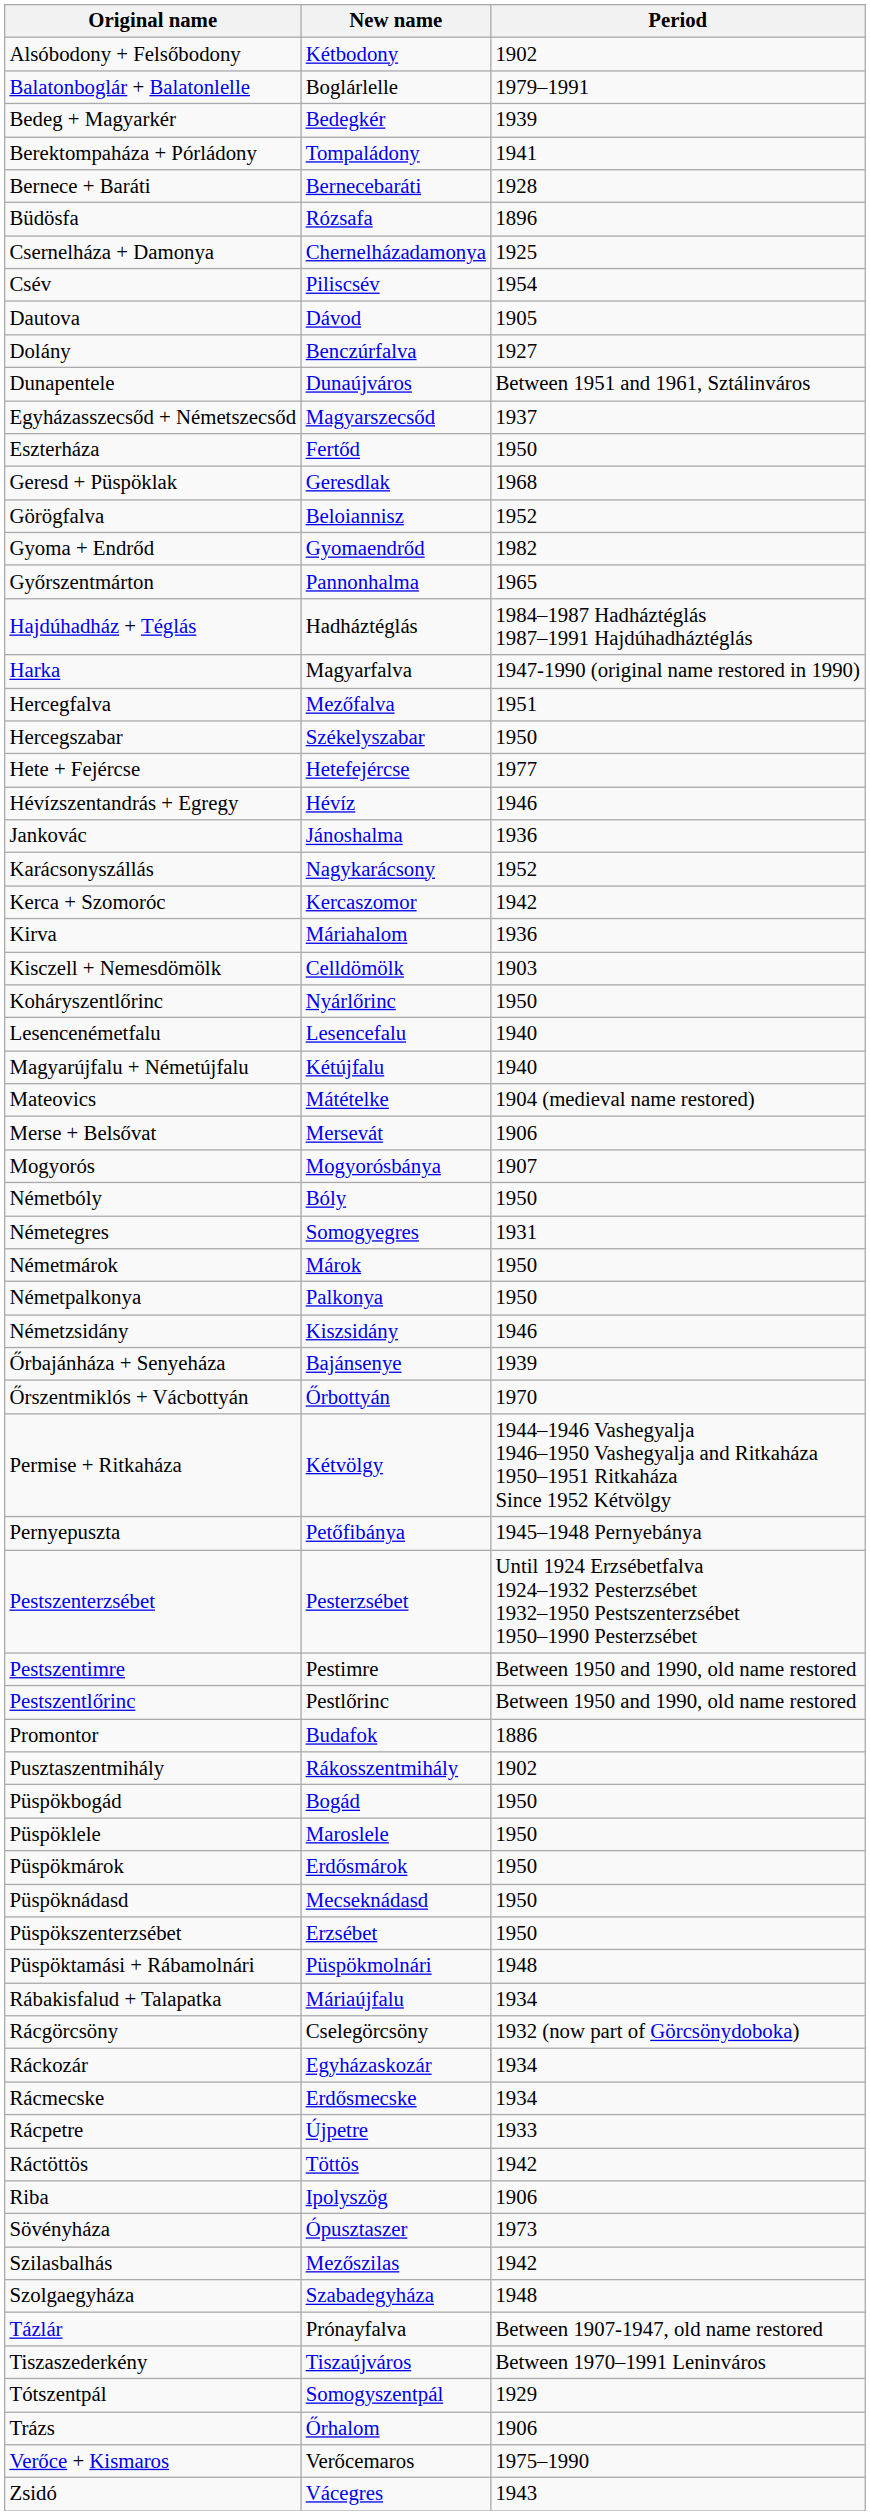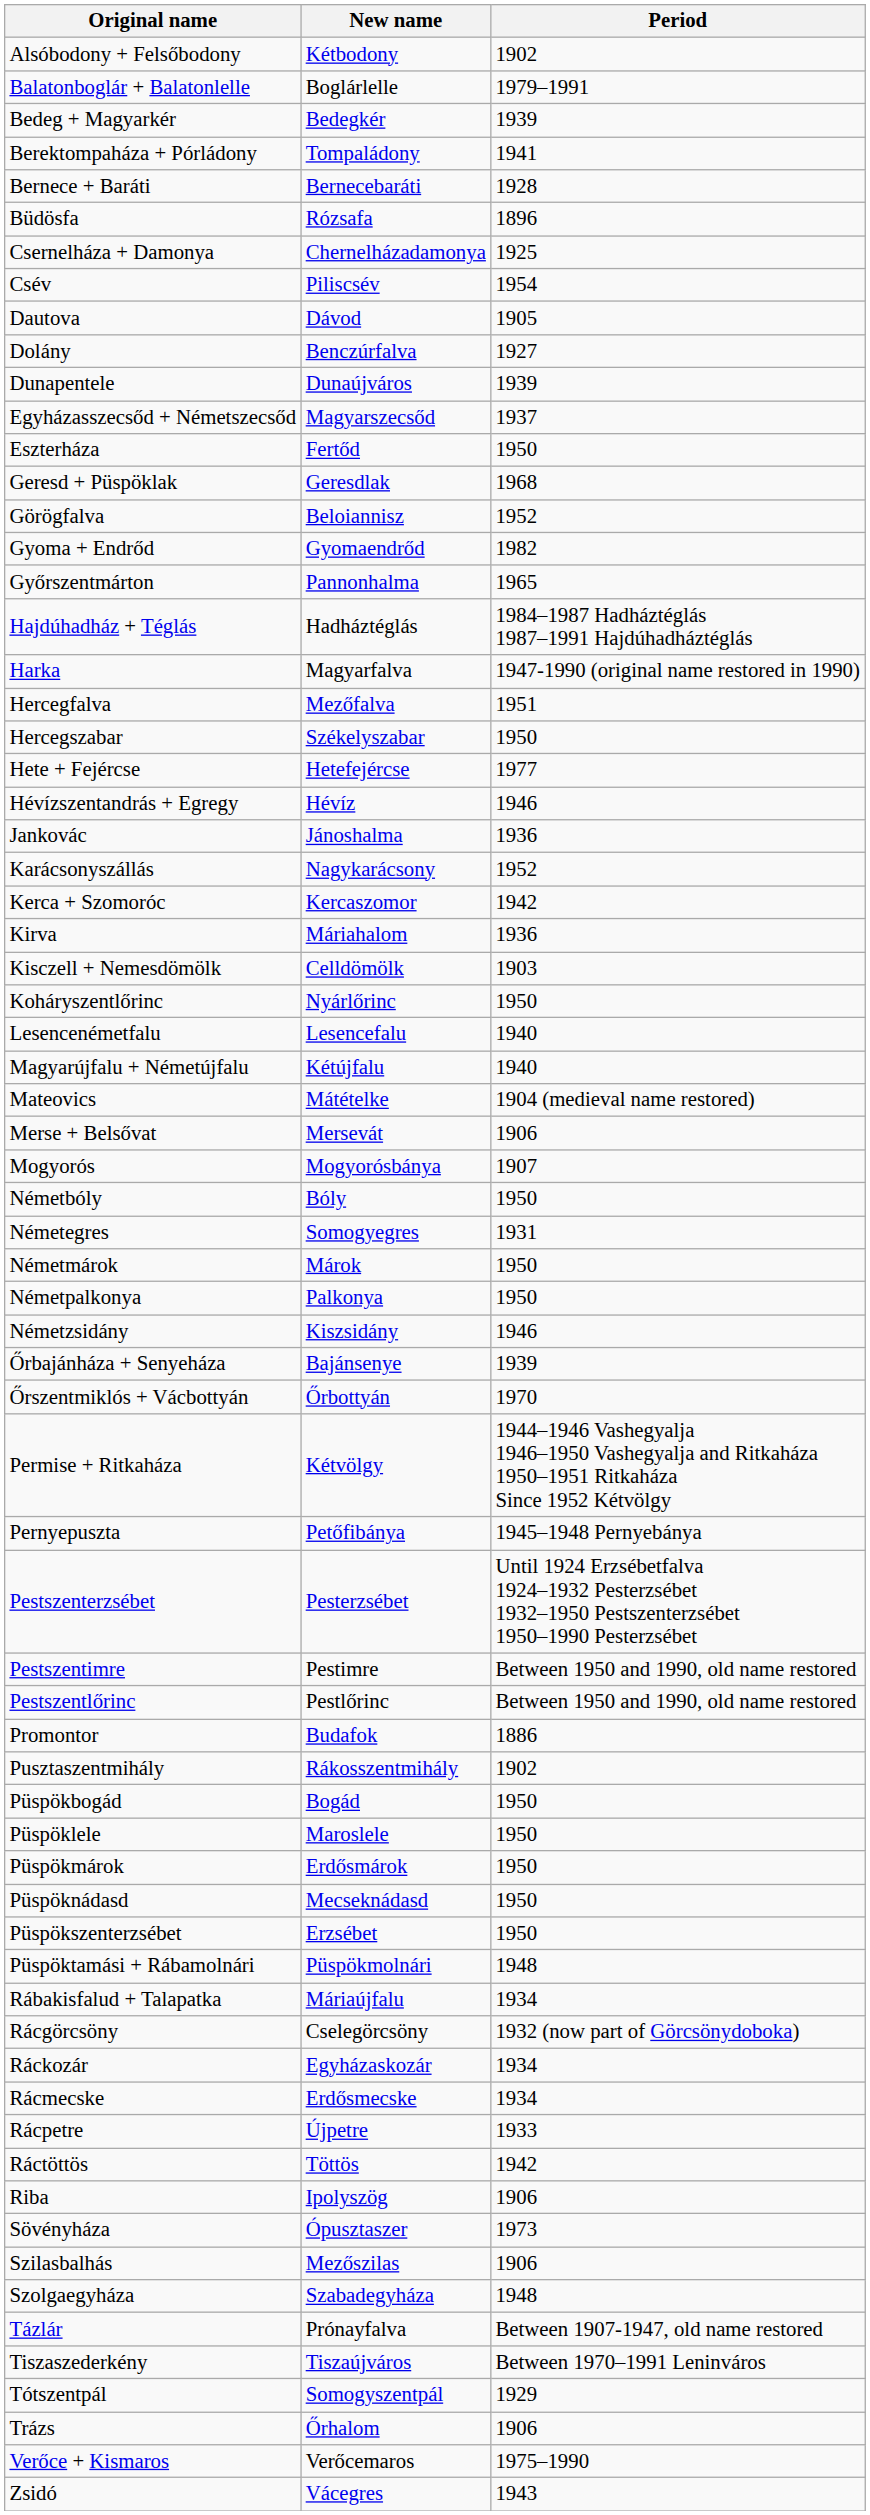 <table class="wikitable">
 <tr>
 <th>Original name</th>
 <th>New name</th>
 <th>Period</th>
 </tr>
 <tr>
 <td>Alsóbodony + Felsőbodony</td>
 <td><a href='#'>Kétbodony</a></td>
 <td>1902</td>
 </tr>
 <tr>
 <td><a href='#'>Balatonboglár</a> + <a href='#'>Balatonlelle</a></td>
 <td>Boglárlelle</td>
 <td>1979–1991</td>
 </tr>
 <tr>
 <td>Bedeg + Magyarkér</td>
 <td><a href='#'>Bedegkér</a></td>
 <td>1939</td>
 </tr>
 <tr>
 <td>Berektompaháza + Pórládony</td>
 <td><a href='#'>Tompaládony</a></td>
 <td>1941</td>
 </tr>
 <tr>
 <td>Bernece + Baráti</td>
 <td><a href='#'>Bernecebaráti</a></td>
 <td>1928</td>
 </tr>
 <tr>
 <td>Büdösfa</td>
 <td><a href='#'>Rózsafa</a></td>
 <td>1896</td>
 </tr>
 <tr>
 <td>Csernelháza + Damonya</td>
 <td><a href='#'>Chernelházadamonya</a></td>
 <td>1925</td>
 </tr>
 <tr>
 <td>Csév</td>
 <td><a href='#'>Piliscsév</a></td>
 <td>1954</td>
 </tr>
 <tr>
 <td>Dautova</td>
 <td><a href='#'>Dávod</a></td>
 <td>1905</td>
 </tr>
 <tr>
 <td>Dolány</td>
 <td><a href='#'>Benczúrfalva</a></td>
 <td>1927</td>
 </tr>
 <tr>
 <td>Dunapentele</td>
 <td><a href='#'>Dunaújváros</a></td>
-<td>Between 1951 and 1961, Sztálinváros</td>
+<td>1939</td>
 </tr>
 <tr>
 <td>Egyházasszecsőd + Németszecsőd</td>
 <td><a href='#'>Magyarszecsőd</a></td>
 <td>1937</td>
 </tr>
 <tr>
 <td>Eszterháza</td>
 <td><a href='#'>Fertőd</a></td>
 <td>1950</td>
 </tr>
 <tr>
 <td>Geresd + Püspöklak</td>
 <td><a href='#'>Geresdlak</a></td>
 <td>1968</td>
 </tr>
 <tr>
 <td>Görögfalva</td>
 <td><a href='#'>Beloiannisz</a></td>
 <td>1952</td>
 </tr>
 <tr>
 <td>Gyoma + Endrőd</td>
 <td><a href='#'>Gyomaendrőd</a></td>
 <td>1982</td>
 </tr>
 <tr>
 <td>Győrszentmárton</td>
 <td><a href='#'>Pannonhalma</a></td>
 <td>1965</td>
 </tr>
 <tr>
 <td><a href='#'>Hajdúhadház</a> + <a href='#'>Téglás</a></td>
 <td>Hadháztéglás</td>
 <td>1984–1987 Hadháztéglás<br>1987–1991 Hajdúhadháztéglás</td>
 </tr>
 <tr>
 <td><a href='#'>Harka</a></td>
 <td>Magyarfalva</td>
 <td>1947-1990 (original name restored in 1990)</td>
 </tr>
 <tr>
 <td>Hercegfalva</td>
 <td><a href='#'>Mezőfalva</a></td>
 <td>1951</td>
 </tr>
 <tr>
 <td>Hercegszabar</td>
 <td><a href='#'>Székelyszabar</a></td>
 <td>1950</td>
 </tr>
 <tr>
 <td>Hete + Fejércse</td>
 <td><a href='#'>Hetefejércse</a></td>
 <td>1977</td>
 </tr>
 <tr>
 <td>Hévízszentandrás + Egregy</td>
 <td><a href='#'>Hévíz</a></td>
 <td>1946</td>
 </tr>
 <tr>
 <td>Jankovác</td>
 <td><a href='#'>Jánoshalma</a></td>
 <td>1936</td>
 </tr>
 <tr>
 <td>Karácsonyszállás</td>
 <td><a href='#'>Nagykarácsony</a></td>
 <td>1952</td>
 </tr>
 <tr>
 <td>Kerca + Szomoróc</td>
 <td><a href='#'>Kercaszomor</a></td>
 <td>1942</td>
 </tr>
 <tr>
 <td>Kirva</td>
 <td><a href='#'>Máriahalom</a></td>
 <td>1936</td>
 </tr>
 <tr>
 <td>Kisczell + Nemesdömölk</td>
 <td><a href='#'>Celldömölk</a></td>
 <td>1903</td>
 </tr>
 <tr>
 <td>Koháryszentlőrinc</td>
 <td><a href='#'>Nyárlőrinc</a></td>
 <td>1950</td>
 </tr>
 <tr>
 <td>Lesencenémetfalu</td>
 <td><a href='#'>Lesencefalu</a></td>
 <td>1940</td>
 </tr>
 <tr>
 <td>Magyarújfalu + Németújfalu</td>
 <td><a href='#'>Kétújfalu</a></td>
 <td>1940</td>
 </tr>
 <tr>
 <td>Mateovics</td>
 <td><a href='#'>Mátételke</a></td>
 <td>1904 (medieval name restored)</td>
 </tr>
 <tr>
 <td>Merse + Belsővat</td>
 <td><a href='#'>Mersevát</a></td>
 <td>1906</td>
 </tr>
 <tr>
 <td>Mogyorós</td>
 <td><a href='#'>Mogyorósbánya</a></td>
 <td>1907</td>
 </tr>
 <tr>
 <td>Németbóly</td>
 <td><a href='#'>Bóly</a></td>
 <td>1950</td>
 </tr>
 <tr>
 <td>Németegres</td>
 <td><a href='#'>Somogyegres</a></td>
 <td>1931</td>
 </tr>
 <tr>
 <td>Németmárok</td>
 <td><a href='#'>Márok</a></td>
 <td>1950</td>
 </tr>
 <tr>
 <td>Németpalkonya</td>
 <td><a href='#'>Palkonya</a></td>
 <td>1950</td>
 </tr>
 <tr>
 <td>Németzsidány</td>
 <td><a href='#'>Kiszsidány</a></td>
 <td>1946</td>
 </tr>
 <tr>
 <td>Őrbajánháza + Senyeháza</td>
 <td><a href='#'>Bajánsenye</a></td>
 <td>1939</td>
 </tr>
 <tr>
 <td>Őrszentmiklós + Vácbottyán</td>
 <td><a href='#'>Őrbottyán</a></td>
 <td>1970</td>
 </tr>
 <tr>
 <td>Permise + Ritkaháza</td>
 <td><a href='#'>Kétvölgy</a></td>
 <td>1944–1946 Vashegyalja<br>1946–1950 Vashegyalja and Ritkaháza<br>1950–1951 Ritkaháza<br>Since 1952 Kétvölgy</td>
 </tr>
 <tr>
 <td>Pernyepuszta</td>
 <td><a href='#'>Petőfibánya</a></td>
 <td>1945–1948 Pernyebánya</td>
 </tr>
 <tr>
 <td><a href='#'>Pestszenterzsébet</a></td>
 <td><a href='#'>Pesterzsébet</a></td>
 <td>Until 1924 Erzsébetfalva<br>1924–1932 Pesterzsébet<br>1932–1950 Pestszenterzsébet<br>1950–1990 Pesterzsébet</td>
 </tr>
 <tr>
 <td><a href='#'>Pestszentimre</a></td>
 <td>Pestimre</td>
 <td>Between 1950 and 1990, old name restored</td>
 </tr>
 <tr>
 <td><a href='#'>Pestszentlőrinc</a></td>
 <td>Pestlőrinc</td>
 <td>Between 1950 and 1990, old name restored</td>
 </tr>
 <tr>
 <td>Promontor</td>
 <td><a href='#'>Budafok</a></td>
 <td>1886</td>
 </tr>
 <tr>
 <td>Pusztaszentmihály</td>
 <td><a href='#'>Rákosszentmihály</a></td>
 <td>1902</td>
 </tr>
 <tr>
 <td>Püspökbogád</td>
 <td><a href='#'>Bogád</a></td>
 <td>1950</td>
 </tr>
 <tr>
 <td>Püspöklele</td>
 <td><a href='#'>Maroslele</a></td>
 <td>1950</td>
 </tr>
 <tr>
 <td>Püspökmárok</td>
 <td><a href='#'>Erdősmárok</a></td>
 <td>1950</td>
 </tr>
 <tr>
 <td>Püspöknádasd</td>
 <td><a href='#'>Mecseknádasd</a></td>
 <td>1950</td>
 </tr>
 <tr>
 <td>Püspökszenterzsébet</td>
 <td><a href='#'>Erzsébet</a></td>
 <td>1950</td>
 </tr>
 <tr>
 <td>Püspöktamási + Rábamolnári</td>
 <td><a href='#'>Püspökmolnári</a></td>
 <td>1948</td>
 </tr>
 <tr>
 <td>Rábakisfalud + Talapatka</td>
 <td><a href='#'>Máriaújfalu</a></td>
 <td>1934</td>
 </tr>
 <tr>
 <td>Rácgörcsöny</td>
 <td>Cselegörcsöny</td>
 <td>1932 (now part of <a href='#'>Görcsönydoboka</a>)</td>
 </tr>
 <tr>
 <td>Ráckozár</td>
 <td><a href='#'>Egyházaskozár</a></td>
 <td>1934</td>
 </tr>
 <tr>
 <td>Rácmecske</td>
 <td><a href='#'>Erdősmecske</a></td>
 <td>1934</td>
 </tr>
 <tr>
 <td>Rácpetre</td>
 <td><a href='#'>Újpetre</a></td>
 <td>1933</td>
 </tr>
 <tr>
 <td>Ráctöttös</td>
 <td><a href='#'>Töttös</a></td>
 <td>1942</td>
 </tr>
 <tr>
 <td>Riba</td>
 <td><a href='#'>Ipolyszög</a></td>
 <td>1906</td>
 </tr>
 <tr>
 <td>Sövényháza</td>
 <td><a href='#'>Ópusztaszer</a></td>
 <td>1973</td>
 </tr>
 <tr>
 <td>Szilasbalhás</td>
 <td><a href='#'>Mezőszilas</a></td>
-<td>1942</td>
+<td>1906</td>
 </tr>
 <tr>
 <td>Szolgaegyháza</td>
 <td><a href='#'>Szabadegyháza</a></td>
 <td>1948</td>
 </tr>
 <tr>
 <td><a href='#'>Tázlár</a></td>
 <td>Prónayfalva</td>
 <td>Between 1907-1947, old name restored</td>
 </tr>
 <tr>
 <td>Tiszaszederkény</td>
 <td><a href='#'>Tiszaújváros</a></td>
 <td>Between 1970–1991 Leninváros</td>
 </tr>
 <tr>
 <td>Tótszentpál</td>
 <td><a href='#'>Somogyszentpál</a></td>
 <td>1929</td>
 </tr>
 <tr>
 <td>Trázs</td>
 <td><a href='#'>Őrhalom</a></td>
 <td>1906</td>
 </tr>
 <tr>
 <td><a href='#'>Verőce</a> + <a href='#'>Kismaros</a></td>
 <td>Verőcemaros</td>
 <td>1975–1990</td>
 </tr>
 <tr>
 <td>Zsidó</td>
 <td><a href='#'>Vácegres</a></td>
 <td>1943</td>
 </tr>
 </table>
